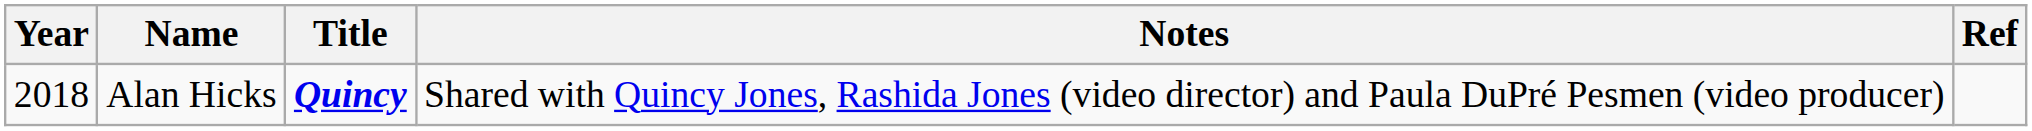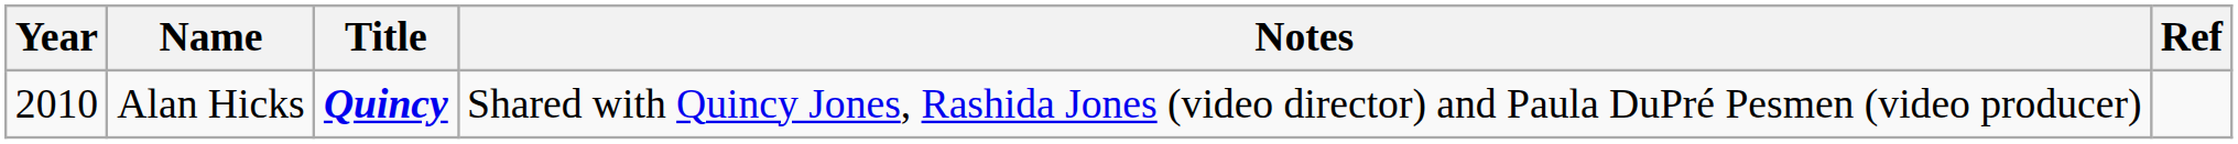 <table class="wikitable">
 <tr>
 <th>Year</th>
 <th>Name</th>
 <th>Title</th>
 <th>Notes</th>
 <th>Ref</th>
 </tr>
 <tr>
-<td>2018</td>
+<td>2010</td>
 <td>Alan Hicks</td>
 <td><strong><em><a href='#'>Quincy</a></em></strong></td>
 <td>Shared with <a href='#'>Quincy Jones</a>, <a href='#'>Rashida Jones</a> (video director) and Paula DuPré Pesmen (video producer)</td>
 <td></td>
 </tr>
 </table>
